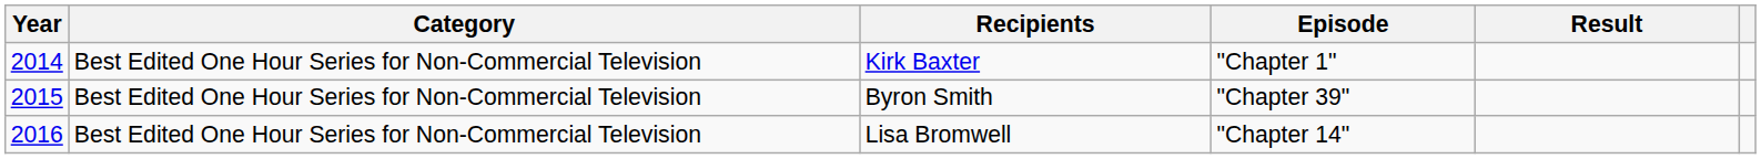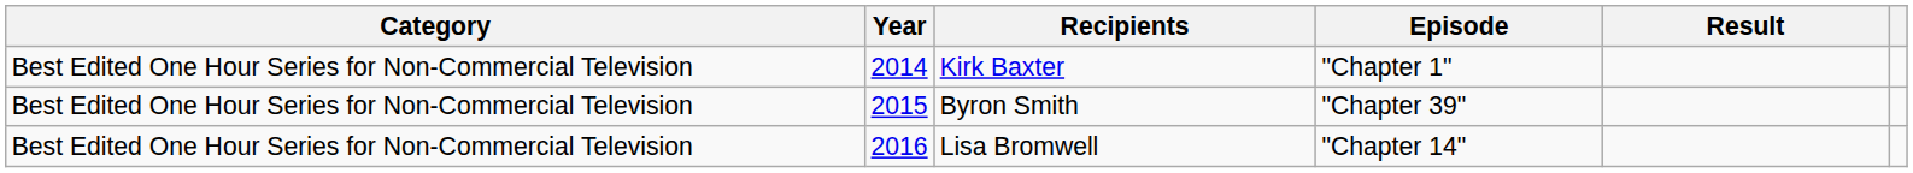 <table class="wikitable plainrowheaders" style="font-size: 90%" width=85%>
 <tr>
+<th scope="col" style="width:45%;">Category</th>
 <th scope="col" style="width:2%;">Year</th>
-<th scope="col" style="width:45%;">Category</th>
 <th scope="col" style="width:20%;">Recipients</th>
 <th scope="col" style="width:15%;">Episode</th>
 <th scope="col" style="width:15%;">Result</th>
 <th scope="col" class="unsortable" style="width:1%;"></th>
 </tr>
 <tr>
+<td>Best Edited One Hour Series for Non-Commercial Television</td>
 <td><a href='#'>2014</a></td>
-<td>Best Edited One Hour Series for Non-Commercial Television</td>
 <td><a href='#'>Kirk Baxter</a></td>
 <td>"Chapter 1"</td>
 <td></td>
 <td></td>
 </tr>
 <tr>
+<td>Best Edited One Hour Series for Non-Commercial Television</td>
 <td><a href='#'>2015</a></td>
-<td>Best Edited One Hour Series for Non-Commercial Television</td>
 <td>Byron Smith</td>
 <td>"Chapter 39"</td>
 <td></td>
 <td style="text-align:center;"></td>
 </tr>
 <tr>
+<td>Best Edited One Hour Series for Non-Commercial Television</td>
 <td><a href='#'>2016</a></td>
-<td>Best Edited One Hour Series for Non-Commercial Television</td>
 <td>Lisa Bromwell</td>
 <td>"Chapter 14"</td>
 <td></td>
 <td style="text-align:center;"></td>
 </tr>
 </table>
